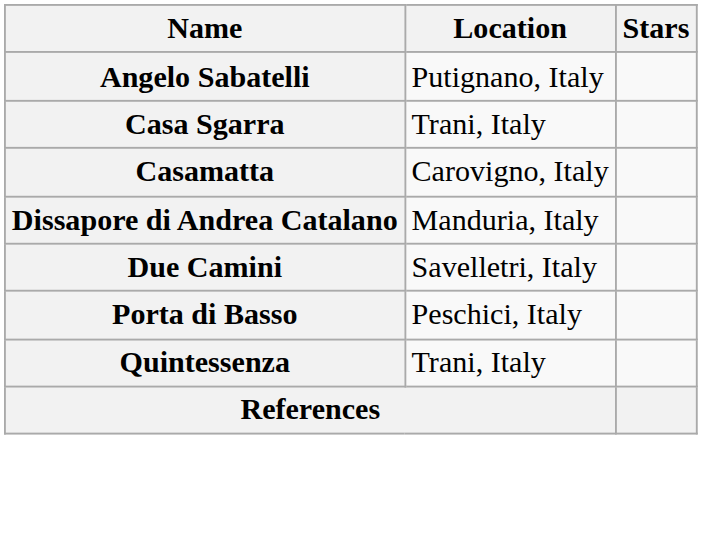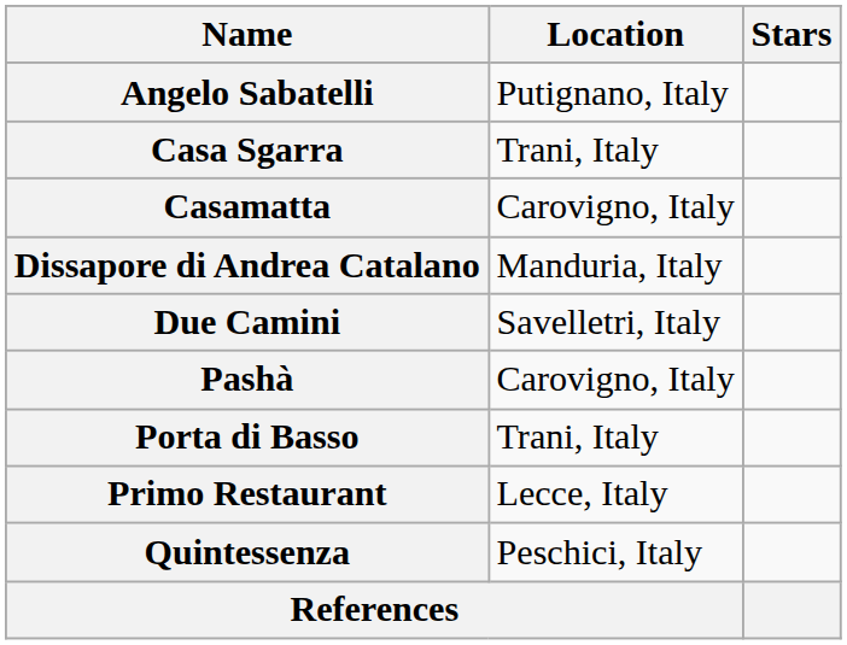 <table class="wikitable sortable plainrowheaders" style="text-align:left;">
 <tr>
 <th scope="col">Name</th>
 <th>Location</th>
 <th scope="col">Stars</th>
 </tr>
 <tr>
 <th scope="row">Angelo Sabatelli</th>
 <td>Putignano, Italy</td>
 <td></td>
 </tr>
 <tr>
 <th scope="row">Casa Sgarra</th>
 <td>Trani, Italy</td>
 <td></td>
 </tr>
 <tr>
 <th scope="row">Casamatta</th>
 <td>Carovigno, Italy</td>
 <td></td>
 </tr>
 <tr>
 <th scope="row">Dissapore di Andrea Catalano</th>
 <td>Manduria, Italy</td>
 <td></td>
 </tr>
 <tr>
 <th scope="row">Due Camini</th>
 <td>Savelletri, Italy</td>
 <td></td>
 </tr>
 <tr>
+<th scope="row">Pashà</th>
+<td>Carovigno, Italy</td>
+<td></td>
+</tr>
+<tr>
 <th scope="row">Porta di Basso</th>
-<td>Peschici, Italy</td>
+<td>Trani, Italy</td>
+<td></td>
+</tr>
+<tr>
+<th scope="row">Primo Restaurant</th>
+<td>Lecce, Italy</td>
 <td></td>
 </tr>
 <tr>
 <th scope="row">Quintessenza</th>
-<td>Trani, Italy</td>
+<td>Peschici, Italy</td>
 <td></td>
 </tr>
 <tr>
 <th colspan="2">References</th>
 <th></th>
 </tr>
 </table>
